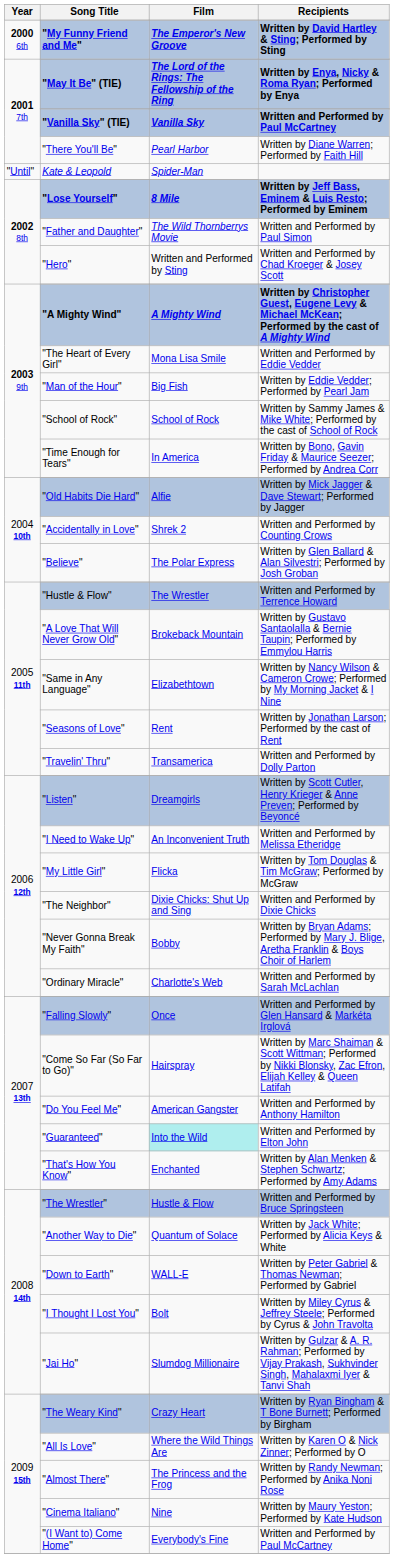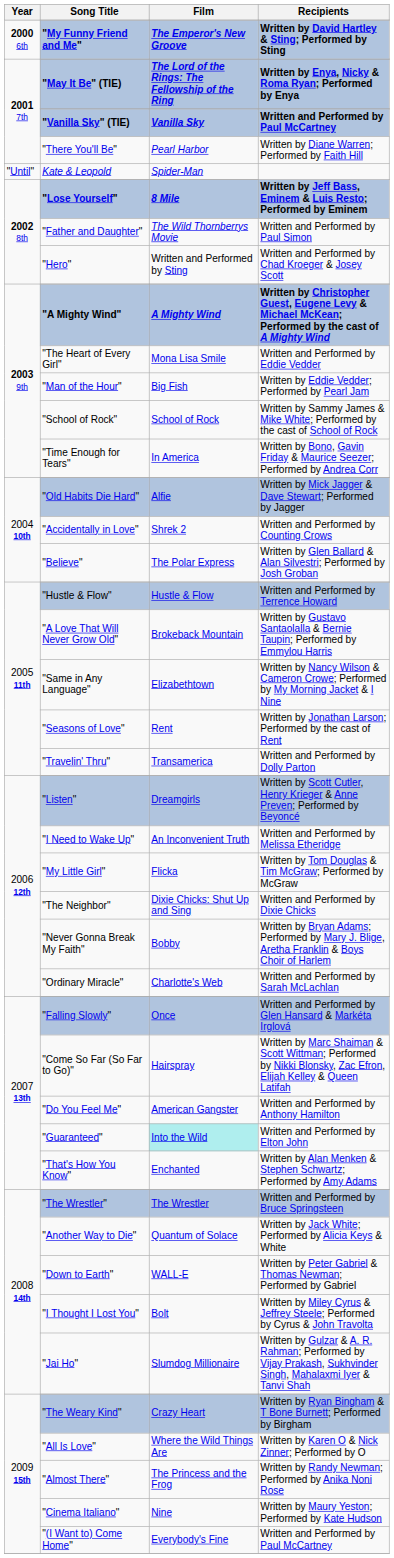 <table class="wikitable" style="width:98%;">
 <tr style="background:#bebebe;">
 <th style="width:7%;">Year</th>
 <th style="width:25%;">Song Title</th>
 <th style="width:25%;">Film</th>
 <th style="width:30%;">Recipients</th>
 </tr>
 <tr>
 <td rowspan=2 style="text-align:center"><strong>2000</strong><br><small><a href='#'>6th</a></small></td>
 </tr>
 <tr style="background:#B0C4DE;">
 <td><strong>"<a href='#'>My Funny Friend and Me</a>"</strong></td>
 <td><strong><em><a href='#'>The Emperor's New Groove</a></em></strong></td>
 <td><strong>Written by <a href='#'>David Hartley</a> & <a href='#'>Sting</a>; Performed by Sting</strong></td>
 </tr>
 <tr>
 <td rowspan=5 style="text-align:center"><strong>2001</strong><br><small><a href='#'>7th</a></small></td>
 </tr>
 <tr style="background:#B0C4DE;">
 <td><strong>"<a href='#'>May It Be</a>" (TIE)</strong></td>
 <td><strong><em><a href='#'>The Lord of the Rings: The Fellowship of the Ring</a></em></strong></td>
 <td><strong>Written by <a href='#'>Enya</a>, <a href='#'>Nicky</a> & <a href='#'>Roma Ryan</a>; Performed by Enya</strong></td>
 </tr>
 <tr>
 </tr>
 <tr style="background:#B0C4DE;">
 <td><strong>"<a href='#'>Vanilla Sky</a>" (TIE)</strong></td>
 <td><strong><em><a href='#'>Vanilla Sky</a></em></strong></td>
 <td><strong>Written and Performed by <a href='#'>Paul McCartney</a></strong></td>
 </tr>
 <tr>
 <td>"<a href='#'>There You'll Be</a>"</td>
 <td><em><a href='#'>Pearl Harbor</a></em></td>
 <td>Written by <a href='#'>Diane Warren</a>; Performed by <a href='#'>Faith Hill</a></td>
 </tr>
 <tr>
 <td>"<a href='#'>Until</a>"</td>
 <td><em><a href='#'>Kate & Leopold</a></em></td>
 <td><em><a href='#'>Spider-Man</a></em></td>
 </tr>
 <tr>
 <td rowspan=4 style="text-align:center"><strong>2002</strong><br><small><a href='#'>8th</a></small></td>
 </tr>
 <tr style="background:#B0C4DE;">
 <td><strong>"<a href='#'>Lose Yourself</a>"</strong></td>
 <td><strong><em><a href='#'>8 Mile</a></em></strong></td>
 <td><strong>Written by <a href='#'>Jeff Bass</a>, <a href='#'>Eminem</a> & <a href='#'>Luis Resto</a>; Performed by Eminem</strong></td>
 </tr>
 <tr>
 <td>"<a href='#'>Father and Daughter</a>"</td>
 <td><em><a href='#'>The Wild Thornberrys Movie</a></em></td>
 <td>Written and Performed by <a href='#'>Paul Simon</a></td>
 </tr>
 <tr>
 <td>"<a href='#'>Hero</a>"</td>
 <td>Written and Performed by <a href='#'>Sting</a></td>
 <td>Written and Performed by <a href='#'>Chad Kroeger</a> & <a href='#'>Josey Scott</a></td>
 </tr>
 <tr>
 <td rowspan=6 style="text-align:center"><strong>2003</strong><br><small><a href='#'>9th</a></small></td>
 </tr>
 <tr style="background:#B0C4DE;">
 <td><strong>"A Mighty Wind"</strong></td>
 <td><strong><em><a href='#'>A Mighty Wind</a></em></strong></td>
 <td><strong>Written by <a href='#'>Christopher Guest</a>, <a href='#'>Eugene Levy</a> & <a href='#'>Michael McKean</a>; Performed by the cast of <em><a href='#'>A Mighty Wind</a><strong><em></td>
 </tr>
 <tr>
 <td>"The Heart of Every Girl"</td>
 <td></em><a href='#'>Mona Lisa Smile</a><em></td>
 <td>Written and Performed by <a href='#'>Eddie Vedder</a></td>
 </tr>
 <tr>
 <td>"<a href='#'>Man of the Hour</a>"</td>
 <td></em><a href='#'>Big Fish</a><em></td>
 <td>Written by <a href='#'>Eddie Vedder</a>; Performed by <a href='#'>Pearl Jam</a></td>
 </tr>
 <tr>
 <td>"School of Rock"</td>
 <td></em><a href='#'>School of Rock</a><em></td>
 <td>Written by Sammy James & <a href='#'>Mike White</a>; Performed by the cast of </em><a href='#'>School of Rock</a><em></td>
 </tr>
 <tr>
 <td>"Time Enough for Tears"</td>
 <td></em><a href='#'>In America</a><em></td>
 <td>Written by <a href='#'>Bono</a>, <a href='#'>Gavin Friday</a> & <a href='#'>Maurice Seezer</a>; Performed by <a href='#'>Andrea Corr</a></td>
 </tr>
 <tr>
 <td rowspan=4 style="text-align:center"></strong>2004<strong><br><small><a href='#'>10th</a></small></td>
 </tr>
 <tr style="background:#B0C4DE;">
 <td></strong>"<a href='#'>Old Habits Die Hard</a>"<strong></td>
 <td></em></strong><a href='#'>Alfie</a><strong><em></td>
 <td></strong>Written by <a href='#'>Mick Jagger</a> & <a href='#'>Dave Stewart</a>; Performed by Jagger<strong></td>
 </tr>
 <tr>
 <td>"<a href='#'>Accidentally in Love</a>"</td>
 <td></em><a href='#'>Shrek 2</a><em></td>
 <td>Written and Performed by <a href='#'>Counting Crows</a></td>
 </tr>
 <tr>
 <td>"<a href='#'>Believe</a>"</td>
 <td></em><a href='#'>The Polar Express</a><em></td>
 <td>Written by <a href='#'>Glen Ballard</a> & <a href='#'>Alan Silvestri</a>; Performed by <a href='#'>Josh Groban</a></td>
 </tr>
 <tr>
 <td rowspan=6 style="text-align:center"></strong>2005<strong><br><small><a href='#'>11th</a></small></td>
 </tr>
 <tr style="background:#B0C4DE;">
 <td></strong>"Hustle & Flow"<strong></td>
-<td></em></strong><a href='#'>The Wrestler</a><strong><em></td>
+<td></em></strong><a href='#'>Hustle & Flow</a><strong><em></td>
 <td></strong>Written and Performed by <a href='#'>Terrence Howard</a><strong></td>
 </tr>
 <tr>
 <td>"<a href='#'>A Love That Will Never Grow Old</a>"</td>
 <td></em><a href='#'>Brokeback Mountain</a><em></td>
 <td>Written by <a href='#'>Gustavo Santaolalla</a> & <a href='#'>Bernie Taupin</a>; Performed by <a href='#'>Emmylou Harris</a></td>
 </tr>
 <tr>
 <td>"Same in Any Language"</td>
 <td></em><a href='#'>Elizabethtown</a><em></td>
 <td>Written by <a href='#'>Nancy Wilson</a> & <a href='#'>Cameron Crowe</a>; Performed by <a href='#'>My Morning Jacket</a> & <a href='#'>I Nine</a></td>
 </tr>
 <tr>
 <td>"<a href='#'>Seasons of Love</a>"</td>
 <td></em><a href='#'>Rent</a><em></td>
 <td>Written by <a href='#'>Jonathan Larson</a>; Performed by the cast of </em><a href='#'>Rent</a><em></td>
 </tr>
 <tr>
 <td>"<a href='#'>Travelin' Thru</a>"</td>
 <td></em><a href='#'>Transamerica</a><em></td>
 <td>Written and Performed by <a href='#'>Dolly Parton</a></td>
 </tr>
 <tr>
 <td rowspan=7 style="text-align:center"></strong>2006<strong><br><small><a href='#'>12th</a></small></td>
 </tr>
 <tr style="background:#B0C4DE;">
 <td></strong>"<a href='#'>Listen</a>"<strong></td>
 <td></em></strong><a href='#'>Dreamgirls</a><strong><em></td>
 <td></strong>Written by <a href='#'>Scott Cutler</a>, <a href='#'>Henry Krieger</a> & <a href='#'>Anne Preven</a>; Performed by <a href='#'>Beyoncé</a><strong></td>
 </tr>
 <tr>
 <td>"<a href='#'>I Need to Wake Up</a>"</td>
 <td></em><a href='#'>An Inconvenient Truth</a><em></td>
 <td>Written and Performed by <a href='#'>Melissa Etheridge</a></td>
 </tr>
 <tr>
 <td>"<a href='#'>My Little Girl</a>"</td>
 <td></em><a href='#'>Flicka</a><em></td>
 <td>Written by <a href='#'>Tom Douglas</a> & <a href='#'>Tim McGraw</a>; Performed by McGraw</td>
 </tr>
 <tr>
 <td>"The Neighbor"</td>
 <td></em><a href='#'>Dixie Chicks: Shut Up and Sing</a><em></td>
 <td>Written and Performed by <a href='#'>Dixie Chicks</a></td>
 </tr>
 <tr>
 <td>"Never Gonna Break My Faith"</td>
 <td></em><a href='#'>Bobby</a><em></td>
 <td>Written by <a href='#'>Bryan Adams</a>; Performed by <a href='#'>Mary J. Blige</a>, <a href='#'>Aretha Franklin</a> & <a href='#'>Boys Choir of Harlem</a></td>
 </tr>
 <tr>
 <td>"Ordinary Miracle"</td>
 <td></em><a href='#'>Charlotte's Web</a><em></td>
 <td>Written and Performed by <a href='#'>Sarah McLachlan</a></td>
 </tr>
 <tr>
 <td rowspan=6 style="text-align:center"></strong>2007<strong><br><small><a href='#'>13th</a></small></td>
 </tr>
 <tr style="background:#B0C4DE;">
 <td></strong>"<a href='#'>Falling Slowly</a>"<strong></td>
 <td></em></strong><a href='#'>Once</a><strong><em></td>
 <td></strong>Written and Performed by <a href='#'>Glen Hansard</a> & <a href='#'>Markéta Irglová</a><strong></td>
 </tr>
 <tr>
 <td>"Come So Far (So Far to Go)"</td>
 <td></em><a href='#'>Hairspray</a><em></td>
 <td>Written by <a href='#'>Marc Shaiman</a> & <a href='#'>Scott Wittman</a>; Performed by <a href='#'>Nikki Blonsky</a>, <a href='#'>Zac Efron</a>, <a href='#'>Elijah Kelley</a> & <a href='#'>Queen Latifah</a></td>
 </tr>
 <tr>
 <td>"<a href='#'>Do You Feel Me</a>"</td>
 <td></em><a href='#'>American Gangster</a><em></td>
 <td>Written and Performed by <a href='#'>Anthony Hamilton</a></td>
 </tr>
 <tr>
 <td>"<a href='#'>Guaranteed</a>"</td>
 <td style="background: paleturquoise;"></em><a href='#'>Into the Wild</a><em></td>
 <td>Written and Performed by <a href='#'>Elton John</a></td>
 </tr>
 <tr>
 <td>"<a href='#'>That's How You Know</a>"</td>
 <td></em><a href='#'>Enchanted</a><em></td>
 <td>Written by <a href='#'>Alan Menken</a> & <a href='#'>Stephen Schwartz</a>; Performed by <a href='#'>Amy Adams</a></td>
 </tr>
 <tr>
 <td rowspan=6 style="text-align:center"></strong>2008<strong><br><small><a href='#'>14th</a></small></td>
 </tr>
 <tr style="background:#B0C4DE;">
 <td></strong>"<a href='#'>The Wrestler</a>"<strong></td>
-<td></em></strong><a href='#'>Hustle & Flow</a><strong><em></td>
+<td></em></strong><a href='#'>The Wrestler</a><strong><em></td>
 <td></strong>Written and Performed by <a href='#'>Bruce Springsteen</a><strong></td>
 </tr>
 <tr>
 <td>"<a href='#'>Another Way to Die</a>"</td>
 <td></em><a href='#'>Quantum of Solace</a><em></td>
 <td>Written by <a href='#'>Jack White</a>; Performed by <a href='#'>Alicia Keys</a> & White</td>
 </tr>
 <tr>
 <td>"<a href='#'>Down to Earth</a>"</td>
 <td></em><a href='#'>WALL-E</a><em></td>
 <td>Written by <a href='#'>Peter Gabriel</a> & <a href='#'>Thomas Newman</a>; Performed by Gabriel</td>
 </tr>
 <tr>
 <td>"<a href='#'>I Thought I Lost You</a>"</td>
 <td></em><a href='#'>Bolt</a><em></td>
 <td>Written by <a href='#'>Miley Cyrus</a> & <a href='#'>Jeffrey Steele</a>; Performed by Cyrus & <a href='#'>John Travolta</a></td>
 </tr>
 <tr>
 <td>"<a href='#'>Jai Ho</a>"</td>
 <td></em><a href='#'>Slumdog Millionaire</a><em></td>
 <td>Written by <a href='#'>Gulzar</a> & <a href='#'>A. R. Rahman</a>; Performed by <a href='#'>Vijay Prakash</a>, <a href='#'>Sukhvinder Singh</a>, <a href='#'>Mahalaxmi Iyer</a> & <a href='#'>Tanvi Shah</a></td>
 </tr>
 <tr>
 <td rowspan=6 style="text-align:center"></strong>2009<strong><br><small><a href='#'>15th</a></small></td>
 </tr>
 <tr style="background:#B0C4DE;">
 <td></strong>"<a href='#'>The Weary Kind</a>"<strong></td>
 <td></em></strong><a href='#'>Crazy Heart</a><strong><em></td>
 <td></strong>Written by <a href='#'>Ryan Bingham</a> & <a href='#'>T Bone Burnett</a>; Performed by Birgham<strong></td>
 </tr>
 <tr>
 <td>"<a href='#'>All Is Love</a>"</td>
 <td></em><a href='#'>Where the Wild Things Are</a><em></td>
 <td>Written by <a href='#'>Karen O</a> & <a href='#'>Nick Zinner</a>; Performed by O</td>
 </tr>
 <tr>
 <td>"<a href='#'>Almost There</a>"</td>
 <td></em><a href='#'>The Princess and the Frog</a><em></td>
 <td>Written by <a href='#'>Randy Newman</a>; Performed by <a href='#'>Anika Noni Rose</a></td>
 </tr>
 <tr>
 <td>"<a href='#'>Cinema Italiano</a>"</td>
 <td></em><a href='#'>Nine</a><em></td>
 <td>Written by <a href='#'>Maury Yeston</a>; Performed by <a href='#'>Kate Hudson</a></td>
 </tr>
 <tr>
 <td>"<a href='#'>(I Want to) Come Home</a>"</td>
 <td></em><a href='#'>Everybody's Fine</a><em></td>
 <td>Written and Performed by <a href='#'>Paul McCartney</a></td>
 </tr>
 <tr>
 </tr>
 </table>
